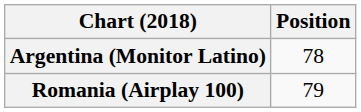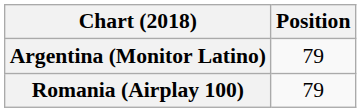 <table class="wikitable plainrowheaders sortable" style="text-align:center">
 <tr>
 <th scope="col">Chart (2018)</th>
 <th scope="col">Position</th>
 </tr>
 <tr>
 <th scope="row">Argentina (Monitor Latino)</th>
-<td>78</td>
+<td>79</td>
 </tr>
 <tr>
 <th scope="row">Romania (Airplay 100)</th>
 <td>79</td>
 </tr>
 </table>
